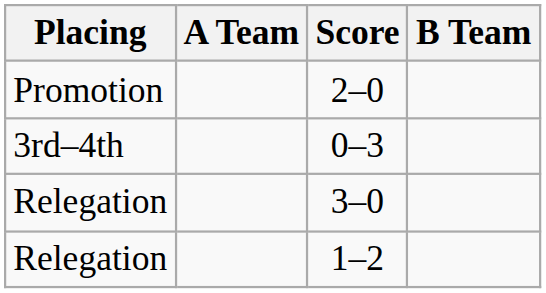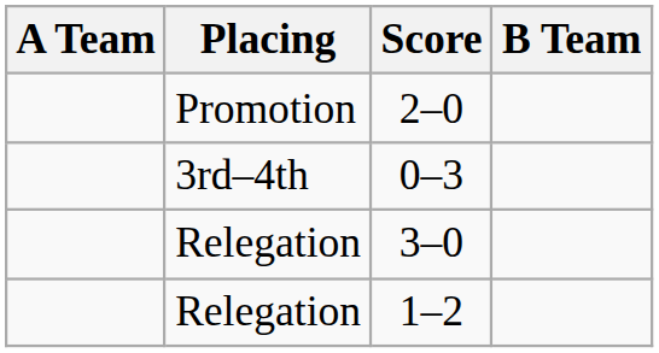 <table class=wikitable style="border:1px solid #AAAAAA;">
 <tr>
+<th>A Team</th>
 <th>Placing</th>
-<th>A Team</th>
 <th>Score</th>
 <th>B Team</th>
 </tr>
 <tr>
+<td><strong></strong></td>
 <td>Promotion</td>
-<td><strong></strong></td>
 <td align="center">2–0</td>
 <td></td>
 </tr>
 <tr>
+<td></td>
 <td>3rd–4th</td>
-<td></td>
 <td align="center">0–3</td>
 <td></td>
 </tr>
 <tr>
+<td></td>
 <td>Relegation</td>
-<td></td>
 <td align="center">3–0</td>
 <td><em></em></td>
 </tr>
 <tr>
+<td><em></em></td>
 <td>Relegation</td>
-<td><em></em></td>
 <td align="center">1–2</td>
 <td></td>
 </tr>
 </table>
